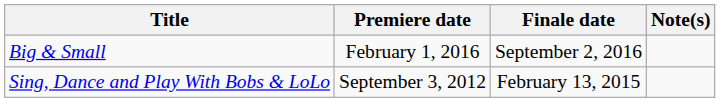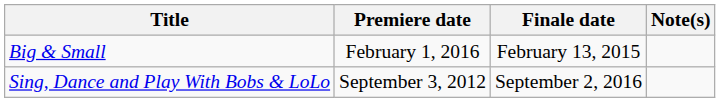 <table class="wikitable sortable" style="text-align:center;">
 <tr>
 <th>Title</th>
 <th>Premiere date</th>
 <th>Finale date</th>
 <th>Note(s)</th>
 </tr>
 <tr>
 <td scope="row" style="text-align:left;"><em><a href='#'>Big & Small</a></em></td>
 <td>February 1, 2016</td>
-<td>September 2, 2016</td>
+<td>February 13, 2015</td>
 <td></td>
 </tr>
 <tr>
 <td scope="row" style="text-align:left;"><em><a href='#'>Sing, Dance and Play With Bobs & LoLo</a></em></td>
 <td>September 3, 2012</td>
-<td>February 13, 2015</td>
+<td>September 2, 2016</td>
 <td></td>
 </tr>
 </table>
